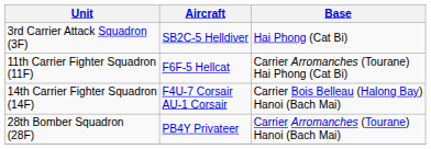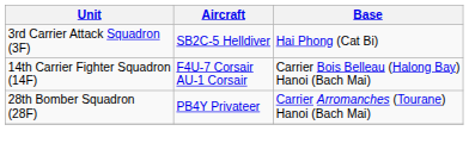 <table class="wikitable">
 <tr>
 <th><strong><a href='#'>Unit</a></strong></th>
 <th><strong><a href='#'>Aircraft</a></strong></th>
 <th><strong><a href='#'>Base</a></strong></th>
 </tr>
 <tr>
 <td>3rd Carrier Attack <a href='#'>Squadron</a><br> (3F)</td>
 <td><a href='#'>SB2C-5 Helldiver</a></td>
 <td><a href='#'>Hai Phong</a> (Cat Bi)</td>
-</tr>
-<tr>
-<td>11th Carrier Fighter Squadron<br> (11F)</td>
-<td><a href='#'>F6F-5 Hellcat</a></td>
-<td>Carrier <em>Arromanches</em> (Tourane)<br> Hai Phong (Cat Bi)</td>
 </tr>
 <tr>
 <td>14th Carrier Fighter Squadron<br> (14F)</td>
 <td><a href='#'>F4U-7 Corsair</a><br> <a href='#'>AU-1 Corsair</a></td>
 <td>Carrier <a href='#'>Bois Belleau</a> (<a href='#'>Halong Bay</a>)<br> Hanoi (Bach Mai)</td>
 </tr>
 <tr>
 <td>28th Bomber Squadron<br> (28F)</td>
 <td><a href='#'>PB4Y Privateer</a></td>
 <td><a href='#'>Carrier</a> <a href='#'><em>Arromanches</em></a> (<a href='#'>Tourane</a>)<br> Hanoi (Bach Mai)</td>
 </tr>
 <tr>
 </tr>
 </table>
